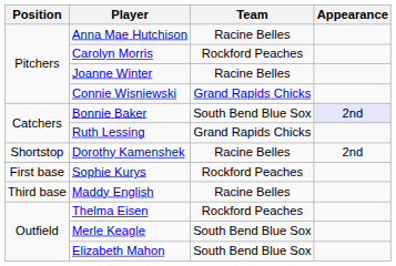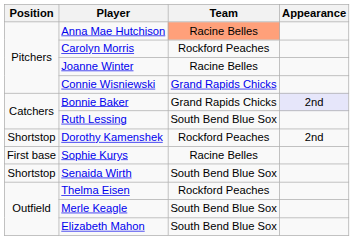 <table class="wikitable">
 <tr>
 <th>Position</th>
 <th>Player</th>
 <th>Team</th>
 <th>Appearance</th>
 </tr>
 <tr align=center>
 <td rowspan=4>Pitchers</td>
 <td align=left><a href='#'>Anna Mae Hutchison</a></td>
-<td>Racine Belles</td>
+<td style="background: lightsalmon;">Racine Belles</td>
 <td></td>
 </tr>
 <tr align=center>
 <td align=left><a href='#'>Carolyn Morris</a></td>
 <td>Rockford Peaches</td>
 <td></td>
 </tr>
 <tr align=center>
 <td align=left><a href='#'>Joanne Winter</a></td>
 <td>Racine Belles</td>
 <td></td>
 </tr>
 <tr align=center>
 <td align=left><a href='#'>Connie Wisniewski</a></td>
 <td><a href='#'>Grand Rapids Chicks</a></td>
 <td></td>
 </tr>
 <tr align=center>
 <td rowspan=2>Catchers</td>
 <td align=left><a href='#'>Bonnie Baker</a></td>
-<td>South Bend Blue Sox</td>
+<td>Grand Rapids Chicks</td>
 <td style="background: lavender;">2nd</td>
 </tr>
 <tr align=center>
 <td align=left><a href='#'>Ruth Lessing</a></td>
-<td>Grand Rapids Chicks</td>
+<td>South Bend Blue Sox</td>
 <td></td>
 </tr>
 <tr align=center>
 <td>Shortstop</td>
 <td align=left><a href='#'>Dorothy Kamenshek</a></td>
-<td>Racine Belles</td>
+<td>Rockford Peaches</td>
 <td>2nd</td>
 </tr>
 <tr align=center>
 <td>First base</td>
 <td align=left><a href='#'>Sophie Kurys</a></td>
-<td>Rockford Peaches</td>
+<td>Racine Belles</td>
 <td></td>
 </tr>
 <tr align=center>
-<td>Third base</td>
-<td align=left><a href='#'>Maddy English</a></td>
-<td>Racine Belles</td>
+<td>Shortstop</td>
+<td align=left><a href='#'>Senaida Wirth</a></td>
+<td>South Bend Blue Sox</td>
 <td></td>
 </tr>
 <tr align=center>
 <td rowspan=3>Outfield</td>
 <td align=left><a href='#'>Thelma Eisen</a></td>
 <td>Rockford Peaches</td>
 <td></td>
 </tr>
 <tr align=center>
 <td align=left><a href='#'>Merle Keagle</a></td>
 <td>South Bend Blue Sox</td>
 <td></td>
 </tr>
 <tr align=center>
 <td align=left><a href='#'>Elizabeth Mahon</a></td>
 <td>South Bend Blue Sox</td>
 <td></td>
 </tr>
 </table>
